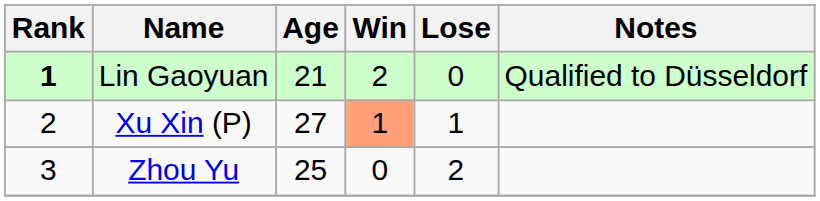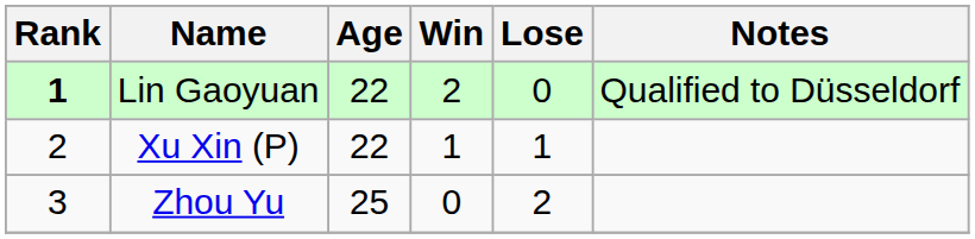 <table class="wikitable" style="text-align:center;">
 <tr>
 <th>Rank</th>
 <th>Name</th>
 <th>Age</th>
 <th>Win</th>
 <th>Lose</th>
 <th>Notes</th>
 </tr>
 <tr>
 <td bgcolor=#CCFFCC><strong>1</strong></td>
 <td bgcolor=#CCFFCC>Lin Gaoyuan</td>
-<td bgcolor=#CCFFCC>21</td>
+<td bgcolor=#CCFFCC>22</td>
 <td bgcolor=#CCFFCC>2</td>
 <td bgcolor=#CCFFCC>0</td>
 <td bgcolor=#CCFFCC>Qualified to Düsseldorf</td>
 </tr>
 <tr>
 <td>2</td>
 <td><a href='#'>Xu Xin</a> (P)</td>
-<td>27</td>
-<td style="background: lightsalmon;">1</td>
+<td>22</td>
+<td>1</td>
 <td>1</td>
 <td></td>
 </tr>
 <tr>
 <td>3</td>
 <td><a href='#'>Zhou Yu</a></td>
 <td>25</td>
 <td>0</td>
 <td>2</td>
 <td></td>
 </tr>
 <tr>
 </tr>
 </table>
